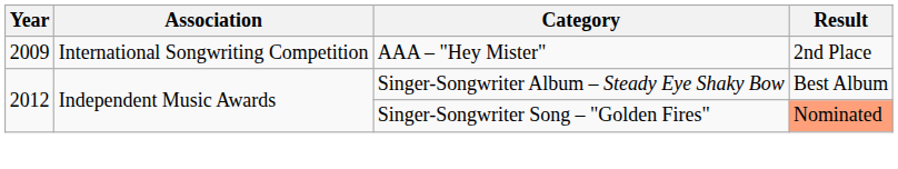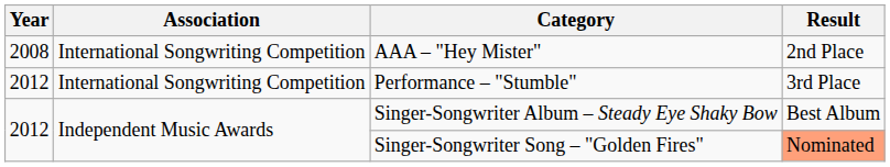 <table class="wikitable">
 <tr>
 <th>Year</th>
 <th>Association</th>
 <th>Category</th>
 <th>Result</th>
 </tr>
 <tr>
-<td>2009</td>
+<td>2008</td>
 <td>International Songwriting Competition</td>
 <td>AAA – "Hey Mister"</td>
 <td>2nd Place</td>
+</tr>
+<tr>
+<td>2012</td>
+<td>International Songwriting Competition</td>
+<td>Performance – "Stumble"</td>
+<td>3rd Place</td>
 </tr>
 <tr>
 <td rowspan="2">2012</td>
 <td rowspan="2">Independent Music Awards</td>
 <td>Singer-Songwriter Album – <em>Steady Eye Shaky Bow</em></td>
 <td>Best Album</td>
 </tr>
 <tr>
 <td>Singer-Songwriter Song – "Golden Fires"</td>
 <td style="background: lightsalmon;">Nominated</td>
 </tr>
 </table>
